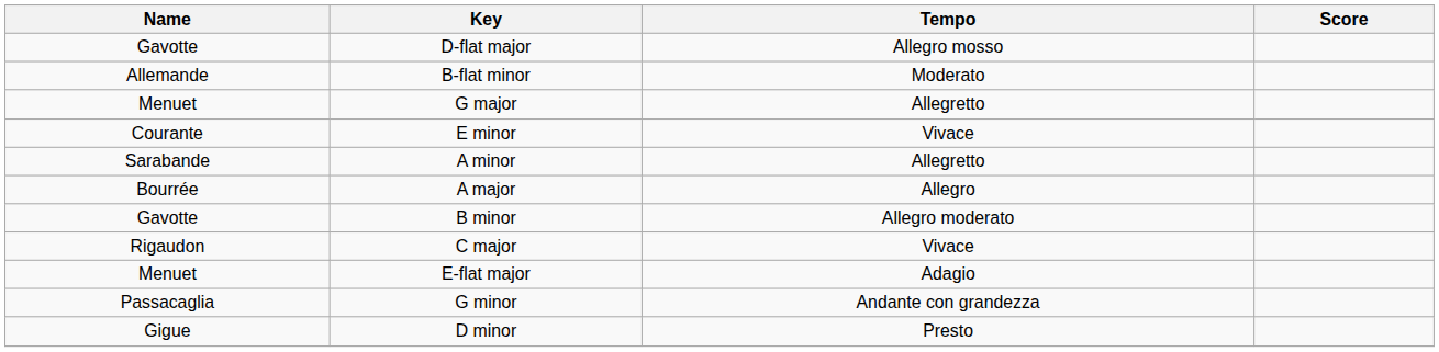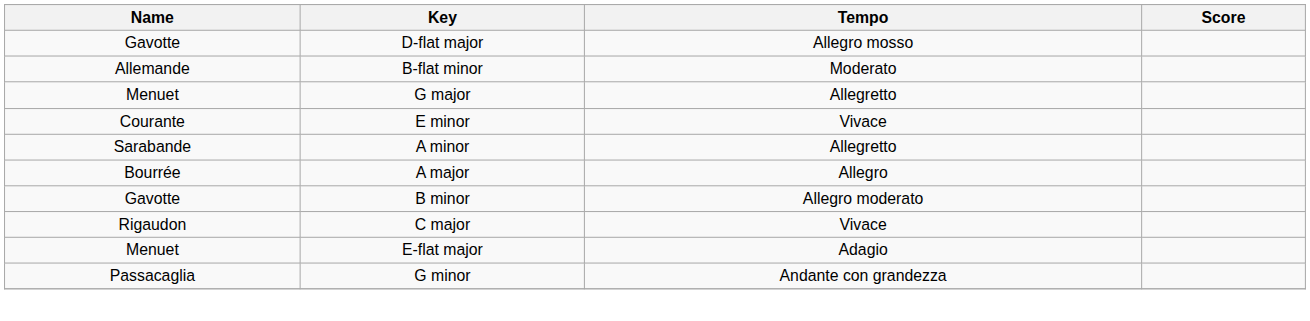 <table class="wikitable" style="font-size: 96%; width:100%; text-align: center">
 <tr>
 </tr>
 <tr>
 <th>Name</th>
 <th>Key</th>
 <th>Tempo</th>
 <th>Score</th>
 </tr>
 <tr>
 <td>Gavotte</td>
 <td>D-flat major</td>
 <td>Allegro mosso</td>
 <td></td>
 </tr>
 <tr>
 <td>Allemande</td>
 <td>B-flat minor</td>
 <td>Moderato</td>
 <td></td>
 </tr>
 <tr>
 <td>Menuet</td>
 <td>G major</td>
 <td>Allegretto</td>
 <td></td>
 </tr>
 <tr>
 <td>Courante</td>
 <td>E minor</td>
 <td>Vivace</td>
 <td></td>
 </tr>
 <tr>
 <td>Sarabande</td>
 <td>A minor</td>
 <td>Allegretto</td>
 <td></td>
 </tr>
 <tr>
 <td>Bourrée</td>
 <td>A major</td>
 <td>Allegro</td>
 <td></td>
 </tr>
 <tr>
 <td>Gavotte</td>
 <td>B minor</td>
 <td>Allegro moderato</td>
 <td></td>
 </tr>
 <tr>
 <td>Rigaudon</td>
 <td>C major</td>
 <td>Vivace</td>
 <td></td>
 </tr>
 <tr>
 <td>Menuet</td>
 <td>E-flat major</td>
 <td>Adagio</td>
 <td></td>
 </tr>
 <tr>
 <td>Passacaglia</td>
 <td>G minor</td>
 <td>Andante con grandezza</td>
 <td></td>
 </tr>
 <tr>
-<td>Gigue</td>
-<td>D minor</td>
-<td>Presto</td>
-<td></td>
-</tr>
-<tr>
 </tr>
 </table>
